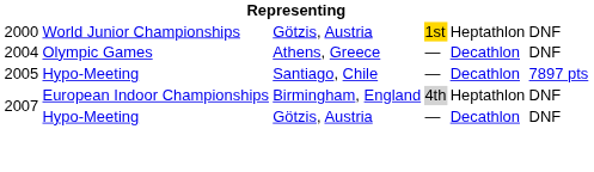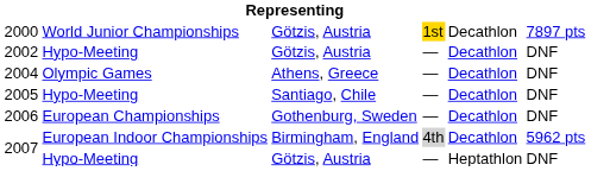 <table>
 <tr>
 <th colspan="6">Representing </th>
 </tr>
 <tr>
 <td>2000</td>
 <td><a href='#'>World Junior Championships</a></td>
 <td><a href='#'>Götzis</a>, <a href='#'>Austria</a></td>
 <td bgcolor="gold">1st</td>
-<td>Heptathlon</td>
+<td>Decathlon</td>
+<td><a href='#'>7897 pts</a></td>
+</tr>
+<tr>
+<td>2002</td>
+<td><a href='#'>Hypo-Meeting</a></td>
+<td><a href='#'>Götzis</a>, <a href='#'>Austria</a></td>
+<td>—</td>
+<td><a href='#'>Decathlon</a></td>
 <td>DNF</td>
 </tr>
 <tr>
 <td>2004</td>
 <td><a href='#'>Olympic Games</a></td>
 <td><a href='#'>Athens</a>, <a href='#'>Greece</a></td>
 <td>—</td>
 <td><a href='#'>Decathlon</a></td>
 <td>DNF</td>
 </tr>
 <tr>
 <td>2005</td>
 <td><a href='#'>Hypo-Meeting</a></td>
 <td><a href='#'>Santiago</a>, <a href='#'>Chile</a></td>
 <td>—</td>
 <td><a href='#'>Decathlon</a></td>
-<td><a href='#'>7897 pts</a></td>
+<td>DNF</td>
+</tr>
+<tr>
+<td>2006</td>
+<td><a href='#'>European Championships</a></td>
+<td><a href='#'>Gothenburg, Sweden</a></td>
+<td>—</td>
+<td><a href='#'>Decathlon</a></td>
+<td>DNF</td>
 </tr>
 <tr>
 <td rowspan=2>2007</td>
 <td><a href='#'>European Indoor Championships</a></td>
 <td><a href='#'>Birmingham</a>, <a href='#'>England</a></td>
 <td style="background: lightgrey;">4th</td>
-<td>Heptathlon</td>
-<td>DNF</td>
+<td><a href='#'>Decathlon</a></td>
+<td><a href='#'>5962 pts</a></td>
 </tr>
 <tr>
 <td><a href='#'>Hypo-Meeting</a></td>
 <td><a href='#'>Götzis</a>, <a href='#'>Austria</a></td>
 <td>—</td>
-<td><a href='#'>Decathlon</a></td>
+<td>Heptathlon</td>
 <td>DNF</td>
 </tr>
 </table>
